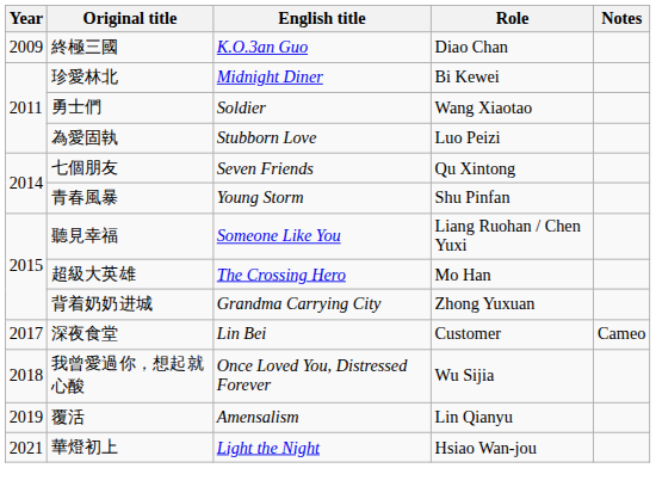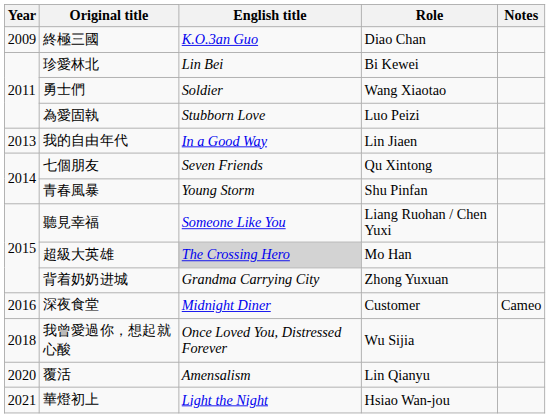 <table class="wikitable sortable">
 <tr>
 <th>Year</th>
 <th>Original title</th>
 <th>English title</th>
 <th>Role</th>
 <th class="unsortable">Notes</th>
 </tr>
 <tr>
 <td>2009</td>
 <td>終極三國</td>
 <td><em><a href='#'>K.O.3an Guo</a></em></td>
 <td>Diao Chan</td>
 <td></td>
 </tr>
 <tr>
 <td rowspan=3>2011</td>
 <td>珍愛林北</td>
-<td><em><a href='#'>Midnight Diner</a></em></td>
+<td><em>Lin Bei</em></td>
 <td>Bi Kewei</td>
 <td></td>
 </tr>
 <tr>
 <td>勇士們</td>
 <td><em>Soldier</em></td>
 <td>Wang Xiaotao</td>
 <td></td>
 </tr>
 <tr>
 <td>為愛固執</td>
 <td><em>Stubborn Love</em></td>
 <td>Luo Peizi</td>
+<td></td>
+</tr>
+<tr>
+<td>2013</td>
+<td>我的自由年代</td>
+<td><em><a href='#'>In a Good Way</a></em></td>
+<td>Lin Jiaen</td>
 <td></td>
 </tr>
 <tr>
 <td rowspan=2>2014</td>
 <td>七個朋友</td>
 <td><em>Seven Friends</em></td>
 <td>Qu Xintong</td>
 <td></td>
 </tr>
 <tr>
 <td>青春風暴</td>
 <td><em>Young Storm</em></td>
 <td>Shu Pinfan</td>
 <td></td>
 </tr>
 <tr>
 <td rowspan=3>2015</td>
 <td>聽見幸福</td>
 <td><em><a href='#'>Someone Like You</a></em></td>
 <td>Liang Ruohan / Chen Yuxi</td>
 <td></td>
 </tr>
 <tr>
 <td>超級大英雄</td>
-<td><em><a href='#'>The Crossing Hero</a></em></td>
+<td style="background: lightgrey;"><em><a href='#'>The Crossing Hero</a></em></td>
 <td>Mo Han</td>
 <td></td>
 </tr>
 <tr>
 <td>背着奶奶进城</td>
 <td><em> Grandma Carrying City</em></td>
 <td>Zhong Yuxuan</td>
 <td></td>
 </tr>
 <tr>
-<td>2017</td>
+<td>2016</td>
 <td>深夜食堂</td>
-<td><em>Lin Bei</em></td>
+<td><em><a href='#'>Midnight Diner</a></em></td>
 <td>Customer</td>
 <td>Cameo</td>
 </tr>
 <tr>
 <td>2018</td>
 <td>我曾愛過你，想起就心酸</td>
 <td><em>Once Loved You, Distressed Forever</em></td>
 <td>Wu Sijia</td>
 <td></td>
 </tr>
 <tr>
-<td>2019</td>
+<td>2020</td>
 <td>覆活</td>
 <td><em>Amensalism</em></td>
 <td>Lin Qianyu</td>
 <td></td>
 </tr>
 <tr>
 <td>2021</td>
 <td>華燈初上</td>
 <td><em><a href='#'>Light the Night</a></em></td>
 <td>Hsiao Wan-jou</td>
 <td></td>
 </tr>
 </table>
